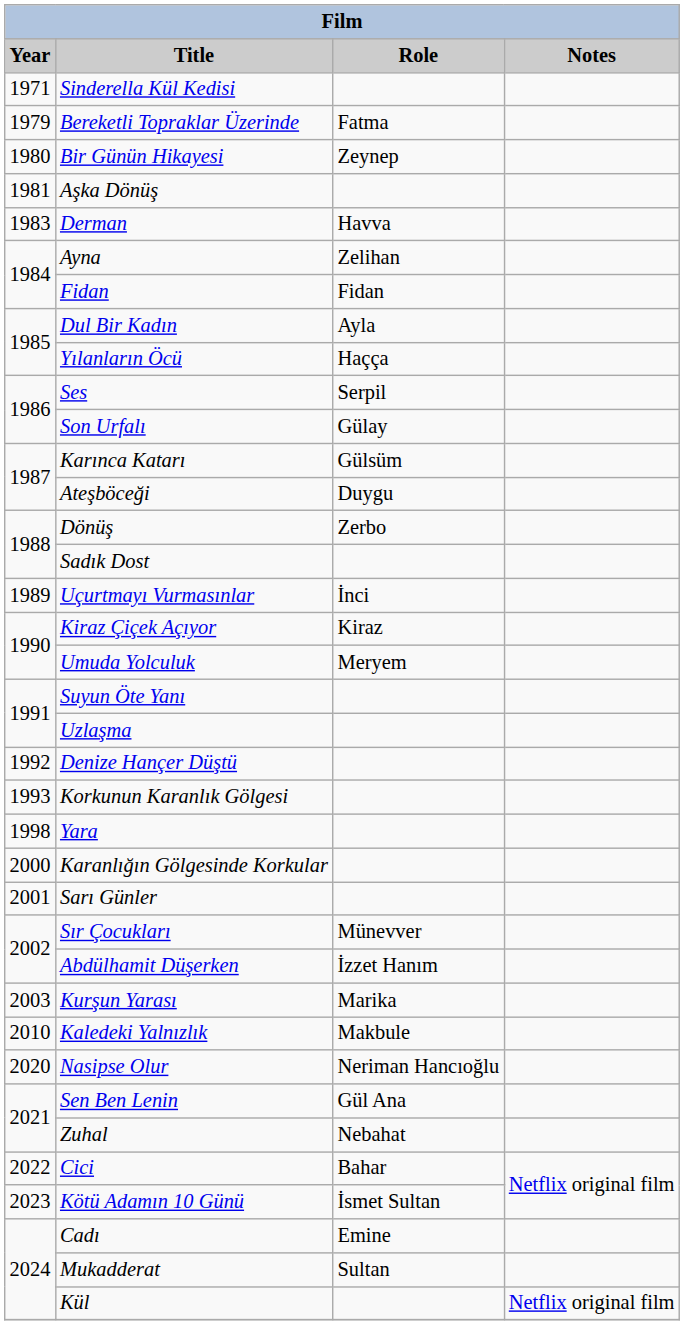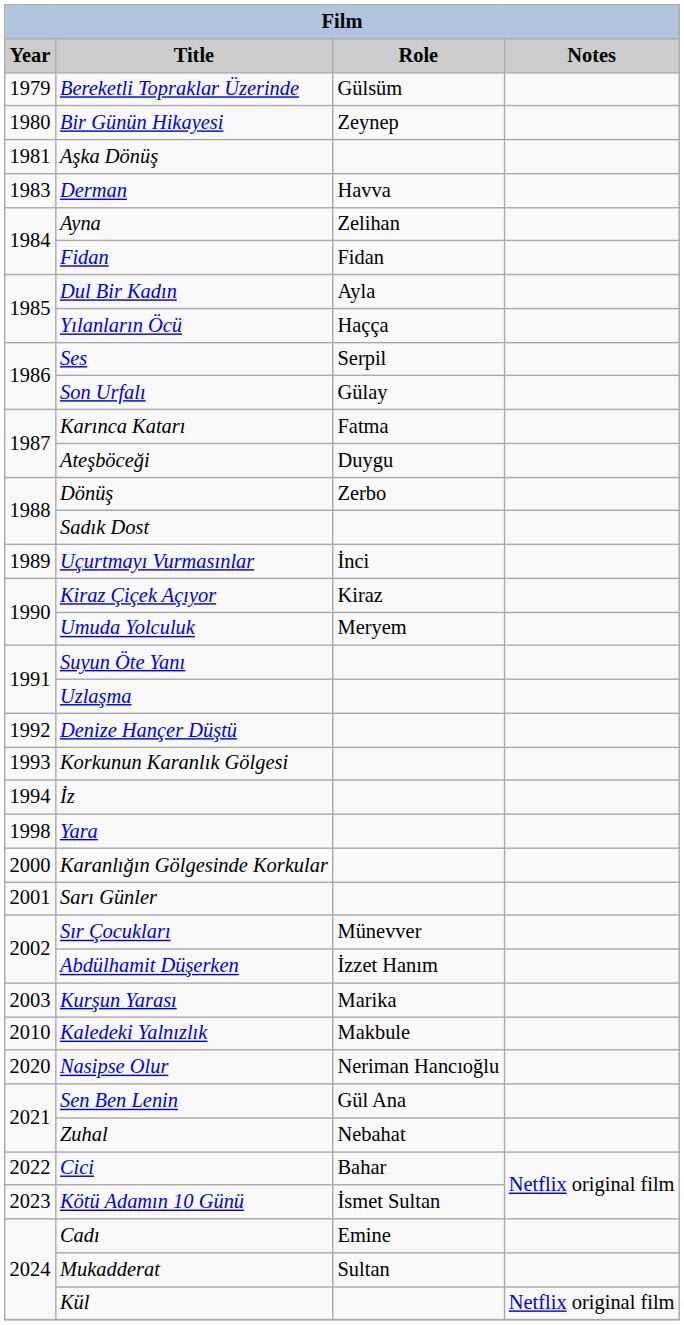 <table class="wikitable" style="font-size:90%">
 <tr>
 <th colspan="4" style="background:LightSteelBlue">Film</th>
 </tr>
 <tr>
 <th style="background:#CCCCCC">Year</th>
 <th style="background:#CCCCCC">Title</th>
 <th style="background:#CCCCCC">Role</th>
 <th style="background:#CCCCCC">Notes</th>
 </tr>
 <tr>
-<td>1971</td>
-<td><em><a href='#'>Sinderella Kül Kedisi</a></em></td>
-<td></td>
-<td></td>
-</tr>
-<tr>
 <td>1979</td>
 <td><em><a href='#'>Bereketli Topraklar Üzerinde</a></em></td>
-<td>Fatma</td>
+<td>Gülsüm</td>
 <td></td>
 </tr>
 <tr>
 <td>1980</td>
 <td><em><a href='#'>Bir Günün Hikayesi</a></em></td>
 <td>Zeynep</td>
 <td></td>
 </tr>
 <tr>
 <td>1981</td>
 <td><em>Aşka Dönüş</em></td>
 <td></td>
 <td></td>
 </tr>
 <tr>
 <td>1983</td>
 <td><em><a href='#'>Derman</a></em></td>
 <td>Havva</td>
 <td></td>
 </tr>
 <tr>
 <td rowspan="2">1984</td>
 <td><em>Ayna</em></td>
 <td>Zelihan</td>
 <td></td>
 </tr>
 <tr>
 <td><em><a href='#'>Fidan</a></em></td>
 <td>Fidan</td>
 <td></td>
 </tr>
 <tr>
 <td rowspan="2">1985</td>
 <td><em><a href='#'>Dul Bir Kadın</a></em></td>
 <td>Ayla</td>
 <td></td>
 </tr>
 <tr>
 <td><em><a href='#'>Yılanların Öcü</a></em></td>
 <td>Haçça</td>
 <td></td>
 </tr>
 <tr>
 <td rowspan="2">1986</td>
 <td><em><a href='#'>Ses</a></em></td>
 <td>Serpil</td>
 <td></td>
 </tr>
 <tr>
 <td><em><a href='#'>Son Urfalı</a></em></td>
 <td>Gülay</td>
 <td></td>
 </tr>
 <tr>
 <td rowspan="2">1987</td>
 <td><em>Karınca Katarı</em></td>
-<td>Gülsüm</td>
+<td>Fatma</td>
 <td></td>
 </tr>
 <tr>
 <td><em>Ateşböceği</em></td>
 <td>Duygu</td>
 <td></td>
 </tr>
 <tr>
 <td rowspan="2">1988</td>
 <td><em>Dönüş</em></td>
 <td>Zerbo</td>
 <td></td>
 </tr>
 <tr>
 <td><em>Sadık Dost</em></td>
 <td></td>
 <td></td>
 </tr>
 <tr>
 <td>1989</td>
 <td><em><a href='#'>Uçurtmayı Vurmasınlar</a></em></td>
 <td>İnci</td>
 <td></td>
 </tr>
 <tr>
 <td rowspan="2">1990</td>
 <td><em><a href='#'>Kiraz Çiçek Açıyor</a></em></td>
 <td>Kiraz</td>
 <td></td>
 </tr>
 <tr>
 <td><em><a href='#'>Umuda Yolculuk</a></em></td>
 <td>Meryem</td>
 <td></td>
 </tr>
 <tr>
 <td rowspan="2">1991</td>
 <td><em><a href='#'>Suyun Öte Yanı</a></em></td>
 <td></td>
 <td></td>
 </tr>
 <tr>
 <td><em><a href='#'>Uzlaşma</a></em></td>
 <td></td>
 <td></td>
 </tr>
 <tr>
 <td>1992</td>
 <td><em><a href='#'>Denize Hançer Düştü</a></em></td>
 <td></td>
 <td></td>
 </tr>
 <tr>
 <td>1993</td>
 <td><em>Korkunun Karanlık Gölgesi</em></td>
+<td></td>
+<td></td>
+</tr>
+<tr>
+<td>1994</td>
+<td><em>İz</em></td>
 <td></td>
 <td></td>
 </tr>
 <tr>
 <td>1998</td>
 <td><em><a href='#'>Yara</a></em></td>
 <td></td>
 <td></td>
 </tr>
 <tr>
 <td>2000</td>
 <td><em>Karanlığın Gölgesinde Korkular</em></td>
 <td></td>
 <td></td>
 </tr>
 <tr>
 <td>2001</td>
 <td><em>Sarı Günler</em></td>
 <td></td>
 <td></td>
 </tr>
 <tr>
 <td rowspan="2">2002</td>
 <td><em><a href='#'>Sır Çocukları</a></em></td>
 <td>Münevver</td>
 <td></td>
 </tr>
 <tr>
 <td><em><a href='#'>Abdülhamit Düşerken</a></em></td>
 <td>İzzet Hanım</td>
 <td></td>
 </tr>
 <tr>
 <td>2003</td>
 <td><em><a href='#'>Kurşun Yarası</a></em></td>
 <td>Marika</td>
 <td></td>
 </tr>
 <tr>
 <td>2010</td>
 <td><em><a href='#'>Kaledeki Yalnızlık</a></em></td>
 <td>Makbule</td>
 <td></td>
 </tr>
 <tr>
 <td>2020</td>
 <td><em><a href='#'>Nasipse Olur</a></em></td>
 <td>Neriman Hancıoğlu</td>
 <td></td>
 </tr>
 <tr>
 <td rowspan="2">2021</td>
 <td><em><a href='#'>Sen Ben Lenin</a></em></td>
 <td>Gül Ana</td>
 <td></td>
 </tr>
 <tr>
 <td><em>Zuhal</em></td>
 <td>Nebahat</td>
 <td></td>
 </tr>
 <tr>
 <td>2022</td>
 <td><em><a href='#'>Cici</a></em></td>
 <td>Bahar</td>
 <td rowspan="2"><a href='#'>Netflix</a> original film</td>
 </tr>
 <tr>
 <td>2023</td>
 <td><em><a href='#'>Kötü Adamın 10 Günü</a></em></td>
 <td>İsmet Sultan</td>
 </tr>
 <tr>
 <td rowspan="3">2024</td>
 <td><em>Cadı</em></td>
 <td>Emine</td>
 <td></td>
 </tr>
 <tr>
 <td><em>Mukadderat</em></td>
 <td>Sultan</td>
 <td></td>
 </tr>
 <tr>
 <td><em>Kül</em></td>
 <td></td>
 <td><a href='#'>Netflix</a> original film</td>
 </tr>
 <tr>
 </tr>
 </table>
